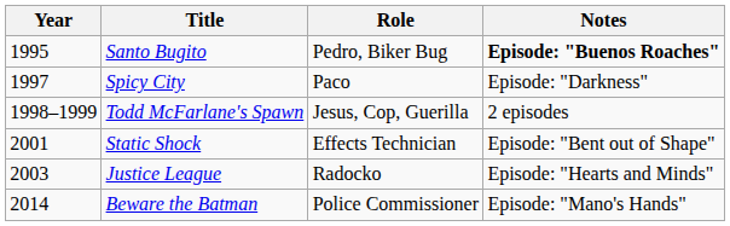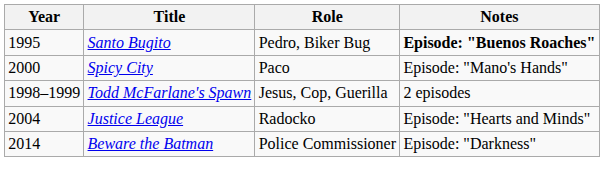 <table class="wikitable sortable">
 <tr>
 <th>Year</th>
 <th>Title</th>
 <th>Role</th>
 <th>Notes</th>
 </tr>
 <tr>
 <td>1995</td>
 <td><em><a href='#'>Santo Bugito</a></em></td>
 <td>Pedro, Biker Bug</td>
 <td><strong>Episode: "Buenos Roaches"</strong></td>
 </tr>
 <tr>
-<td>1997</td>
+<td>2000</td>
 <td><em><a href='#'>Spicy City</a></em></td>
 <td>Paco</td>
-<td>Episode: "Darkness"</td>
+<td>Episode: "Mano's Hands"</td>
 </tr>
 <tr>
 <td>1998–1999</td>
 <td><em><a href='#'>Todd McFarlane's Spawn</a></em></td>
 <td>Jesus, Cop, Guerilla</td>
 <td>2 episodes</td>
 </tr>
 <tr>
-<td>2001</td>
-<td><em><a href='#'>Static Shock</a></em></td>
-<td>Effects Technician</td>
-<td>Episode: "Bent out of Shape"</td>
-</tr>
-<tr>
-<td>2003</td>
+<td>2004</td>
 <td><em><a href='#'>Justice League</a></em></td>
 <td>Radocko</td>
 <td>Episode: "Hearts and Minds"</td>
 </tr>
 <tr>
 <td>2014</td>
 <td><em><a href='#'>Beware the Batman</a></em></td>
 <td>Police Commissioner</td>
-<td>Episode: "Mano's Hands"</td>
+<td>Episode: "Darkness"</td>
 </tr>
 </table>
